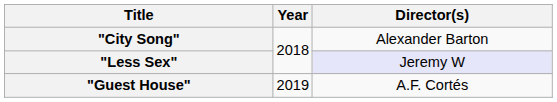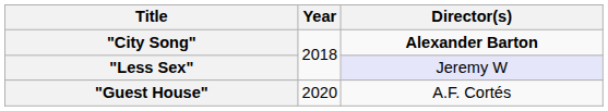 <table class="wikitable plainrowheaders" style="text-align:center;">
 <tr>
 <th scope="col" style="width:18em;">Title</th>
 <th scope="col">Year</th>
 <th scope="col" style="width:16em;">Director(s)</th>
 </tr>
 <tr>
 <th scope="row">"City Song"</th>
 <td rowspan="2">2018</td>
-<td>Alexander Barton</td>
+<td><strong>Alexander Barton</strong></td>
 </tr>
 <tr>
 <th scope="row">"Less Sex"</th>
 <td style="background: lavender;">Jeremy W</td>
 </tr>
 <tr>
 <th scope="row">"Guest House"</th>
-<td>2019</td>
+<td>2020</td>
 <td>A.F. Cortés</td>
 </tr>
 </table>
